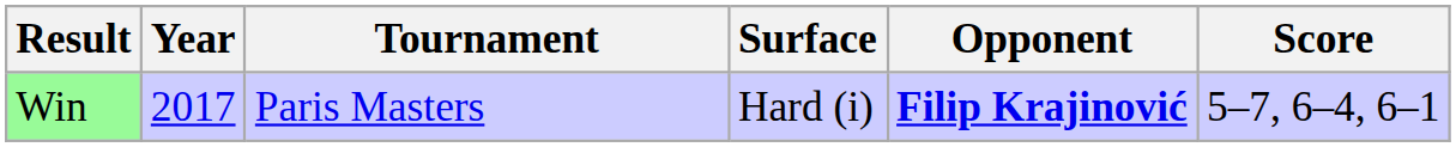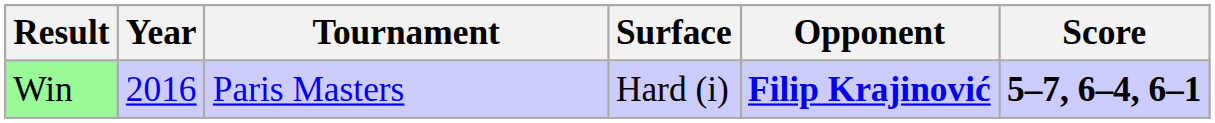 <table class="sortable wikitable">
 <tr>
 <th>Result</th>
 <th>Year</th>
 <th width=175>Tournament</th>
 <th>Surface</th>
 <th>Opponent</th>
 <th class=unsortable>Score</th>
 </tr>
 <tr style=background:#ccf>
 <td bgcolor=98FB98>Win</td>
-<td><a href='#'>2017</a></td>
+<td><a href='#'>2016</a></td>
 <td><a href='#'>Paris Masters</a></td>
 <td>Hard (i)</td>
 <td><strong> <a href='#'>Filip Krajinović</a></strong></td>
-<td>5–7, 6–4, 6–1</td>
+<td><strong>5–7, 6–4, 6–1</strong></td>
 </tr>
 </table>
